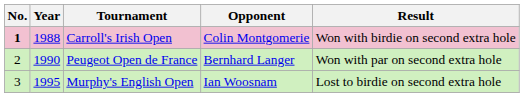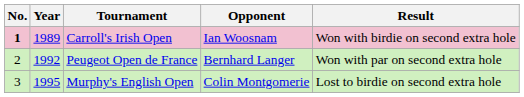 <table class="wikitable" style="font-size:95%;">
 <tr>
 <th>No.</th>
 <th>Year</th>
 <th>Tournament</th>
 <th>Opponent</th>
 <th>Result</th>
 </tr>
 <tr style="background:#F2C1D1;">
 <td align=center><strong>1</strong></td>
-<td><a href='#'>1988</a></td>
+<td><a href='#'>1989</a></td>
 <td><a href='#'>Carroll's Irish Open</a></td>
-<td> <a href='#'>Colin Montgomerie</a></td>
+<td> <a href='#'>Ian Woosnam</a></td>
 <td>Won with birdie on second extra hole</td>
 </tr>
 <tr style="background:#D0F0C0;">
 <td align=center>2</td>
-<td><a href='#'>1990</a></td>
+<td><a href='#'>1992</a></td>
 <td><a href='#'>Peugeot Open de France</a></td>
 <td> <a href='#'>Bernhard Langer</a></td>
 <td>Won with par on second extra hole</td>
 </tr>
 <tr style="background:#D0F0C0;">
 <td align=center>3</td>
 <td><a href='#'>1995</a></td>
 <td><a href='#'>Murphy's English Open</a></td>
-<td> <a href='#'>Ian Woosnam</a></td>
+<td> <a href='#'>Colin Montgomerie</a></td>
 <td>Lost to birdie on second extra hole</td>
 </tr>
 </table>
